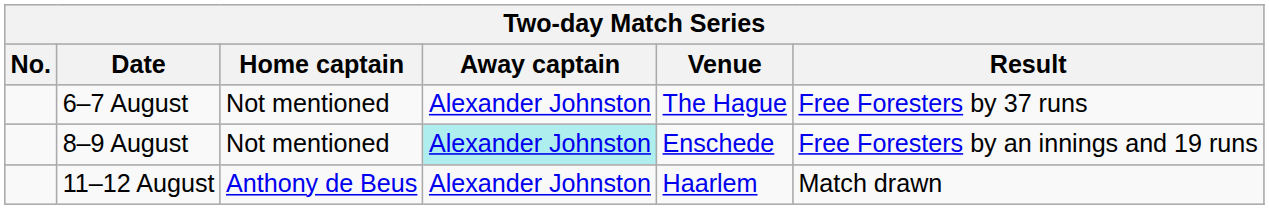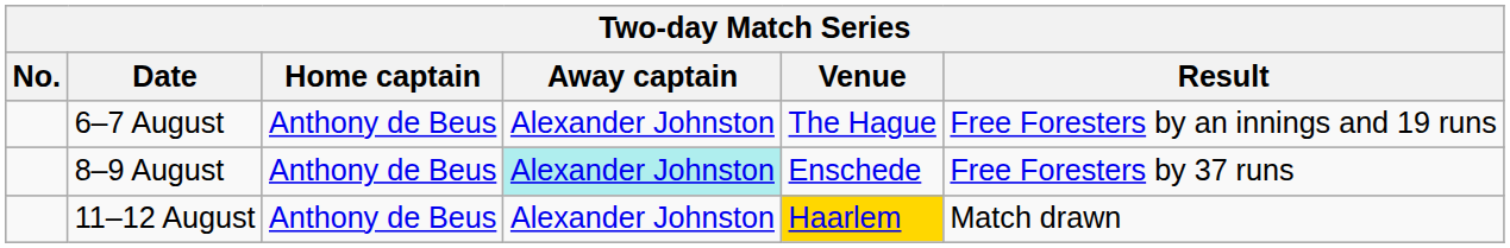 <table class="wikitable">
 <tr>
 <th colspan="9">Two-day Match Series</th>
 </tr>
 <tr>
 <th>No.</th>
 <th>Date</th>
 <th>Home captain</th>
 <th>Away captain</th>
 <th>Venue</th>
 <th>Result</th>
 </tr>
 <tr>
 <td></td>
 <td>6–7 August</td>
-<td>Not mentioned</td>
+<td><a href='#'>Anthony de Beus</a></td>
 <td><a href='#'>Alexander Johnston</a></td>
 <td><a href='#'>The Hague</a></td>
-<td><a href='#'>Free Foresters</a> by 37 runs</td>
+<td><a href='#'>Free Foresters</a> by an innings and 19 runs</td>
 </tr>
 <tr>
 <td></td>
 <td>8–9 August</td>
-<td>Not mentioned</td>
+<td><a href='#'>Anthony de Beus</a></td>
 <td style="background: paleturquoise;"><a href='#'>Alexander Johnston</a></td>
 <td><a href='#'>Enschede</a></td>
-<td><a href='#'>Free Foresters</a> by an innings and 19 runs</td>
+<td><a href='#'>Free Foresters</a> by 37 runs</td>
 </tr>
 <tr>
 <td></td>
 <td>11–12 August</td>
 <td><a href='#'>Anthony de Beus</a></td>
 <td><a href='#'>Alexander Johnston</a></td>
-<td><a href='#'>Haarlem</a></td>
+<td style="background: gold;"><a href='#'>Haarlem</a></td>
 <td>Match drawn</td>
 </tr>
 </table>
